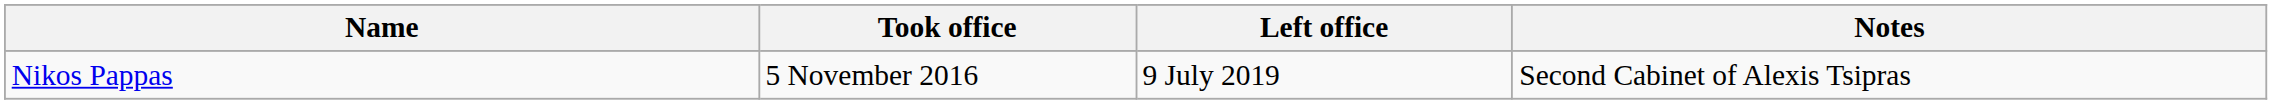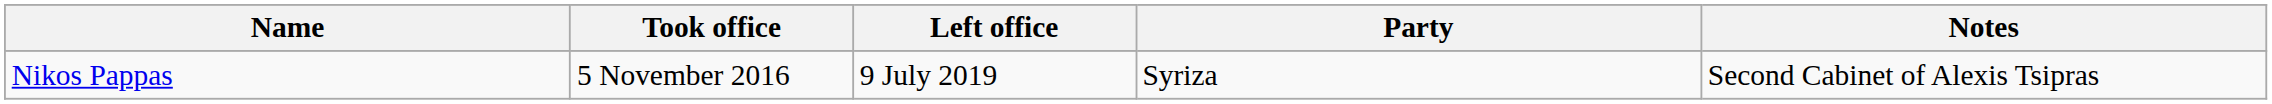 <table class="wikitable">
 <tr>
 <th width="20%">Name</th>
 <th width="10%">Took office</th>
 <th width="10%">Left office</th>
+<th width="20%">Party</th>
 <th width="20%">Notes</th>
 </tr>
 <tr>
 <td><a href='#'>Nikos Pappas</a></td>
 <td>5 November 2016</td>
 <td>9 July 2019</td>
+<td>Syriza</td>
 <td>Second Cabinet of Alexis Tsipras</td>
 </tr>
 </table>
